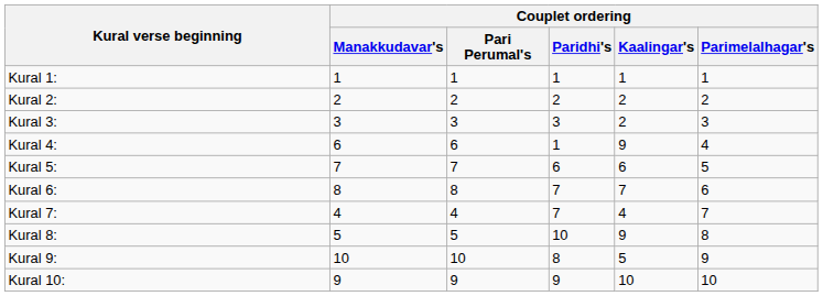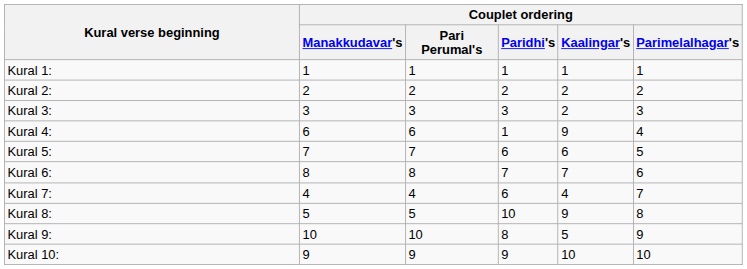 <table class="wikitable" style="font-size: 95%">
 <tr>
 <th style="text-align:center; width:40%" rowspan="2">Kural verse beginning</th>
 <th colspan="5">Couplet ordering</th>
 </tr>
 <tr>
 <th><a href='#'>Manakkudavar</a>'s</th>
 <th>Pari Perumal's</th>
 <th><a href='#'>Paridhi</a>'s</th>
 <th><a href='#'>Kaalingar</a>'s</th>
 <th><a href='#'>Parimelalhagar</a>'s</th>
 </tr>
 <tr>
 <td>Kural 1: </td>
 <td>1</td>
 <td>1</td>
 <td>1</td>
 <td>1</td>
 <td>1</td>
 </tr>
 <tr>
 <td>Kural 2: </td>
 <td>2</td>
 <td>2</td>
 <td>2</td>
 <td>2</td>
 <td>2</td>
 </tr>
 <tr>
 <td>Kural 3: </td>
 <td>3</td>
 <td>3</td>
 <td>3</td>
 <td>2</td>
 <td>3</td>
 </tr>
 <tr>
 <td>Kural 4: </td>
 <td>6</td>
 <td>6</td>
 <td>1</td>
 <td>9</td>
 <td>4</td>
 </tr>
 <tr>
 <td>Kural 5: </td>
 <td>7</td>
 <td>7</td>
 <td>6</td>
 <td>6</td>
 <td>5</td>
 </tr>
 <tr>
 <td>Kural 6: </td>
 <td>8</td>
 <td>8</td>
 <td>7</td>
 <td>7</td>
 <td>6</td>
 </tr>
 <tr>
 <td>Kural 7: </td>
 <td>4</td>
 <td>4</td>
-<td>7</td>
+<td>6</td>
 <td>4</td>
 <td>7</td>
 </tr>
 <tr>
 <td>Kural 8: </td>
 <td>5</td>
 <td>5</td>
 <td>10</td>
 <td>9</td>
 <td>8</td>
 </tr>
 <tr>
 <td>Kural 9: </td>
 <td>10</td>
 <td>10</td>
 <td>8</td>
 <td>5</td>
 <td>9</td>
 </tr>
 <tr>
 <td>Kural 10: </td>
 <td>9</td>
 <td>9</td>
 <td>9</td>
 <td>10</td>
 <td>10</td>
 </tr>
 </table>
